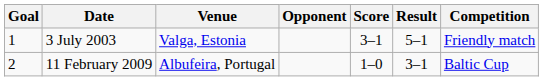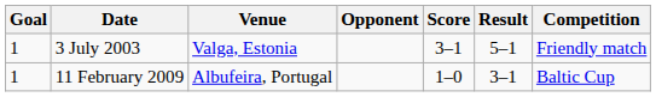 <table class="wikitable">
 <tr>
 <th>Goal</th>
 <th>Date</th>
 <th>Venue</th>
 <th>Opponent</th>
 <th>Score</th>
 <th>Result</th>
 <th>Competition</th>
 </tr>
 <tr>
 <td>1</td>
 <td>3 July 2003</td>
 <td><a href='#'>Valga, Estonia</a></td>
 <td></td>
 <td align=center>3–1</td>
 <td align=center>5–1</td>
 <td><a href='#'>Friendly match</a></td>
 </tr>
 <tr>
-<td>2</td>
+<td>1</td>
 <td>11 February 2009</td>
 <td><a href='#'>Albufeira</a>, Portugal</td>
 <td></td>
 <td align=center>1–0</td>
 <td align=center>3–1</td>
 <td><a href='#'>Baltic Cup</a></td>
 </tr>
 </table>
